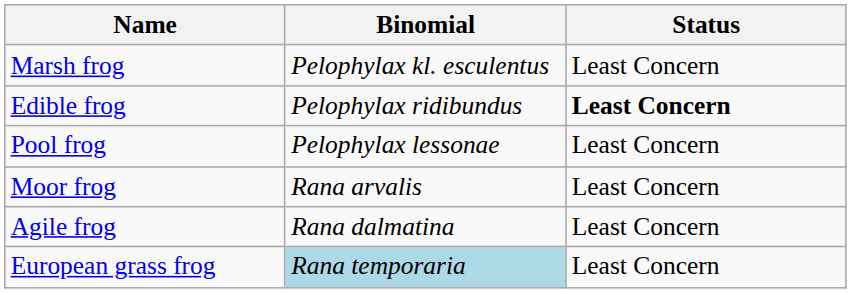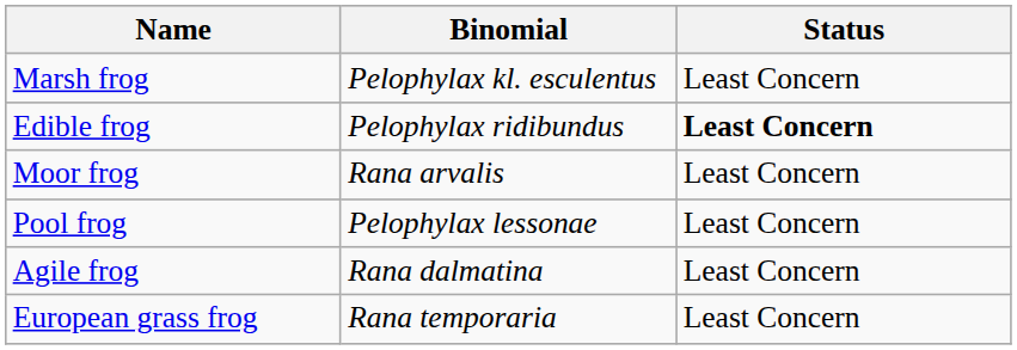 <table width=60% class="wikitable">
 <tr>
 <th width=20%>Name</th>
 <th width=20%>Binomial</th>
 <th width=20%>Status</th>
 </tr>
 <tr>
 <td><a href='#'>Marsh frog</a><br></td>
 <td><em>Pelophylax kl. esculentus</em></td>
 <td>Least Concern</td>
 </tr>
 <tr>
 <td><a href='#'>Edible frog</a><br></td>
 <td><em>Pelophylax ridibundus</em></td>
 <td><strong>Least Concern</strong></td>
 </tr>
 <tr>
-<td><a href='#'>Pool frog</a><br></td>
-<td><em>Pelophylax lessonae</em></td>
+<td><a href='#'>Moor frog</a><br></td>
+<td><em>Rana arvalis</em></td>
 <td>Least Concern</td>
 </tr>
 <tr>
-<td><a href='#'>Moor frog</a><br></td>
-<td><em>Rana arvalis</em></td>
+<td><a href='#'>Pool frog</a><br></td>
+<td><em>Pelophylax lessonae</em></td>
 <td>Least Concern</td>
 </tr>
 <tr>
 <td><a href='#'>Agile frog</a><br></td>
 <td><em>Rana dalmatina</em></td>
 <td>Least Concern</td>
 </tr>
 <tr>
 <td><a href='#'>European grass frog</a><br></td>
-<td style="background: lightblue;"><em>Rana temporaria</em></td>
+<td><em>Rana temporaria</em></td>
 <td>Least Concern</td>
 </tr>
 </table>
